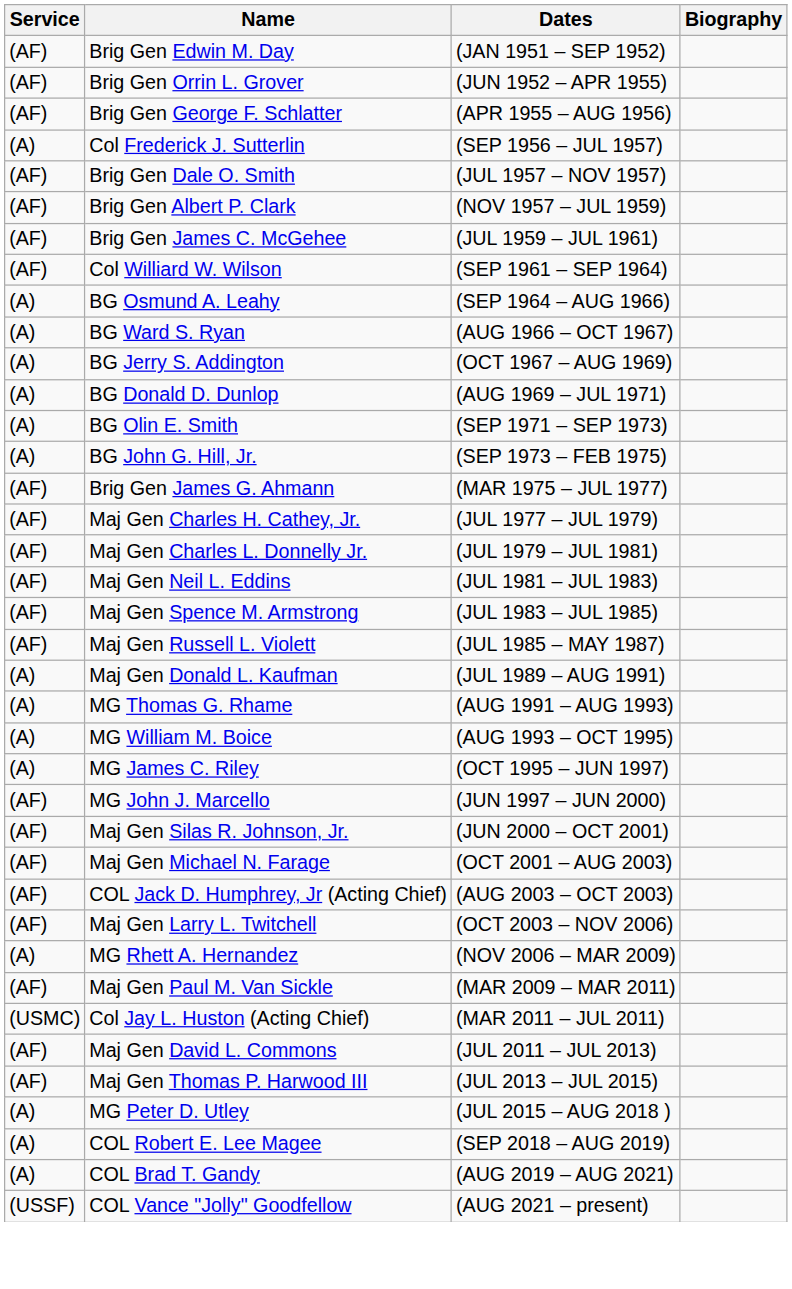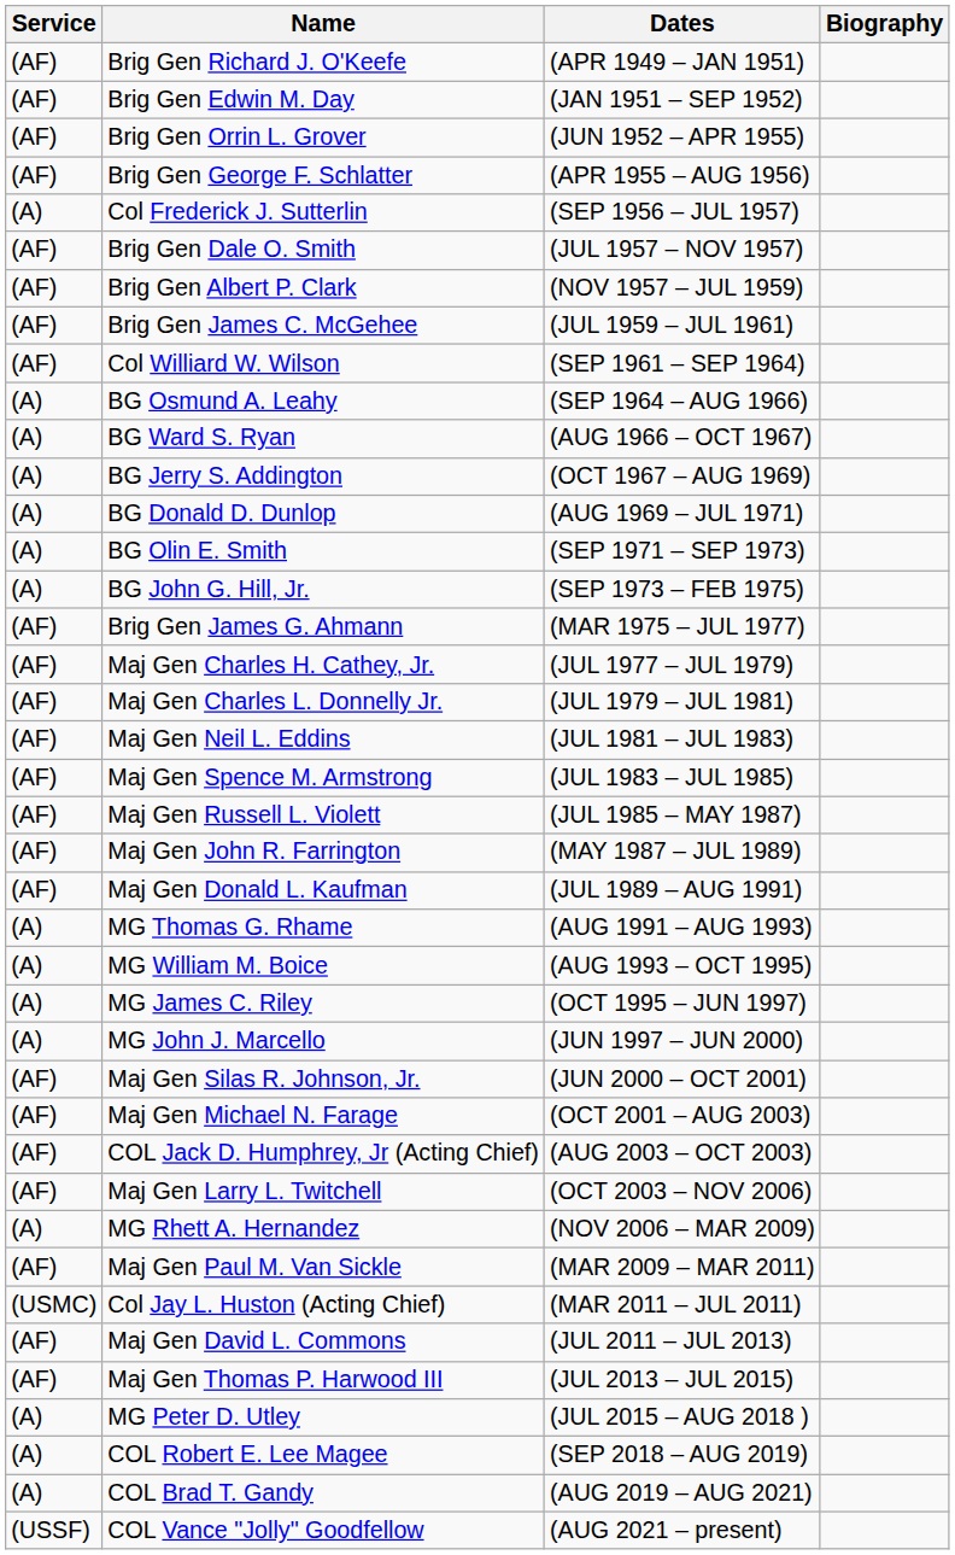 <table class="wikitable">
 <tr>
 <th>Service</th>
 <th>Name</th>
 <th>Dates</th>
 <th>Biography</th>
+</tr>
+<tr>
+<td>(AF)</td>
+<td>Brig Gen <a href='#'>Richard J. O'Keefe</a></td>
+<td>(APR 1949 – JAN 1951)</td>
+<td></td>
 </tr>
 <tr>
 <td>(AF)</td>
 <td>Brig Gen <a href='#'>Edwin M. Day</a></td>
 <td>(JAN 1951 – SEP 1952)</td>
 <td></td>
 </tr>
 <tr>
 <td>(AF)</td>
 <td>Brig Gen <a href='#'>Orrin L. Grover</a></td>
 <td>(JUN 1952 – APR 1955)</td>
 <td></td>
 </tr>
 <tr>
 <td>(AF)</td>
 <td>Brig Gen <a href='#'>George F. Schlatter</a></td>
 <td>(APR 1955 – AUG 1956)</td>
 <td></td>
 </tr>
 <tr>
 <td>(A)</td>
 <td>Col <a href='#'>Frederick J. Sutterlin</a></td>
 <td>(SEP 1956 – JUL 1957)</td>
 <td></td>
 </tr>
 <tr>
 <td>(AF)</td>
 <td>Brig Gen <a href='#'>Dale O. Smith</a></td>
 <td>(JUL 1957 – NOV 1957)</td>
 <td></td>
 </tr>
 <tr>
 <td>(AF)</td>
 <td>Brig Gen <a href='#'>Albert P. Clark</a></td>
 <td>(NOV 1957 – JUL 1959)</td>
 <td></td>
 </tr>
 <tr>
 <td>(AF)</td>
 <td>Brig Gen <a href='#'>James C. McGehee</a></td>
 <td>(JUL 1959 – JUL 1961)</td>
 <td></td>
 </tr>
 <tr>
 <td>(AF)</td>
 <td>Col <a href='#'>Williard W. Wilson</a></td>
 <td>(SEP 1961 – SEP 1964)</td>
 <td></td>
 </tr>
 <tr>
 <td>(A)</td>
 <td>BG <a href='#'>Osmund A. Leahy</a></td>
 <td>(SEP 1964 – AUG 1966)</td>
 <td></td>
 </tr>
 <tr>
 <td>(A)</td>
 <td>BG <a href='#'>Ward S. Ryan</a></td>
 <td>(AUG 1966 – OCT 1967)</td>
 <td></td>
 </tr>
 <tr>
 <td>(A)</td>
 <td>BG <a href='#'>Jerry S. Addington</a></td>
 <td>(OCT 1967 – AUG 1969)</td>
 <td></td>
 </tr>
 <tr>
 <td>(A)</td>
 <td>BG <a href='#'>Donald D. Dunlop</a></td>
 <td>(AUG 1969 – JUL 1971)</td>
 <td></td>
 </tr>
 <tr>
 <td>(A)</td>
 <td>BG <a href='#'>Olin E. Smith</a></td>
 <td>(SEP 1971 – SEP 1973)</td>
 <td></td>
 </tr>
 <tr>
 <td>(A)</td>
 <td>BG <a href='#'>John G. Hill, Jr.</a></td>
 <td>(SEP 1973 – FEB 1975)</td>
 <td></td>
 </tr>
 <tr>
 <td>(AF)</td>
 <td>Brig Gen <a href='#'>James G. Ahmann</a></td>
 <td>(MAR 1975 – JUL 1977)</td>
 <td></td>
 </tr>
 <tr>
 <td>(AF)</td>
 <td>Maj Gen <a href='#'>Charles H. Cathey, Jr.</a></td>
 <td>(JUL 1977 – JUL 1979)</td>
 <td></td>
 </tr>
 <tr>
 <td>(AF)</td>
 <td>Maj Gen <a href='#'>Charles L. Donnelly Jr.</a></td>
 <td>(JUL 1979 – JUL 1981)</td>
 <td></td>
 </tr>
 <tr>
 <td>(AF)</td>
 <td>Maj Gen <a href='#'>Neil L. Eddins</a></td>
 <td>(JUL 1981 – JUL 1983)</td>
 <td></td>
 </tr>
 <tr>
 <td>(AF)</td>
 <td>Maj Gen <a href='#'>Spence M. Armstrong</a></td>
 <td>(JUL 1983 – JUL 1985)</td>
 <td></td>
 </tr>
 <tr>
 <td>(AF)</td>
 <td>Maj Gen <a href='#'>Russell L. Violett</a></td>
 <td>(JUL 1985 – MAY 1987)</td>
 <td></td>
 </tr>
 <tr>
-<td>(A)</td>
+<td>(AF)</td>
+<td>Maj Gen <a href='#'>John R. Farrington</a></td>
+<td>(MAY 1987 – JUL 1989)</td>
+<td></td>
+</tr>
+<tr>
+<td>(AF)</td>
 <td>Maj Gen <a href='#'>Donald L. Kaufman</a></td>
 <td>(JUL 1989 – AUG 1991)</td>
 <td></td>
 </tr>
 <tr>
 <td>(A)</td>
 <td>MG <a href='#'>Thomas G. Rhame</a></td>
 <td>(AUG 1991 – AUG 1993)</td>
 <td></td>
 </tr>
 <tr>
 <td>(A)</td>
 <td>MG <a href='#'>William M. Boice</a></td>
 <td>(AUG 1993 – OCT 1995)</td>
 <td></td>
 </tr>
 <tr>
 <td>(A)</td>
 <td>MG <a href='#'>James C. Riley</a></td>
 <td>(OCT 1995 – JUN 1997)</td>
 <td></td>
 </tr>
 <tr>
-<td>(AF)</td>
+<td>(A)</td>
 <td>MG <a href='#'>John J. Marcello</a></td>
 <td>(JUN 1997 – JUN 2000)</td>
 <td></td>
 </tr>
 <tr>
 <td>(AF)</td>
 <td>Maj Gen <a href='#'>Silas R. Johnson, Jr.</a></td>
 <td>(JUN 2000 – OCT 2001)</td>
 <td></td>
 </tr>
 <tr>
 <td>(AF)</td>
 <td>Maj Gen <a href='#'>Michael N. Farage</a></td>
 <td>(OCT 2001 – AUG 2003)</td>
 <td></td>
 </tr>
 <tr>
 <td>(AF)</td>
 <td>COL <a href='#'>Jack D. Humphrey, Jr</a> (Acting Chief)</td>
 <td>(AUG 2003 – OCT 2003)</td>
 <td></td>
 </tr>
 <tr>
 <td>(AF)</td>
 <td>Maj Gen <a href='#'>Larry L. Twitchell</a></td>
 <td>(OCT 2003 – NOV 2006)</td>
 <td></td>
 </tr>
 <tr>
 <td>(A)</td>
 <td>MG <a href='#'>Rhett A. Hernandez</a></td>
 <td>(NOV 2006 – MAR 2009)</td>
 <td></td>
 </tr>
 <tr>
 <td>(AF)</td>
 <td>Maj Gen <a href='#'>Paul M. Van Sickle</a></td>
 <td>(MAR 2009 – MAR 2011)</td>
 <td></td>
 </tr>
 <tr>
 <td>(USMC)</td>
 <td>Col <a href='#'>Jay L. Huston</a> (Acting Chief)</td>
 <td>(MAR 2011 – JUL 2011)</td>
 <td></td>
 </tr>
 <tr>
 <td>(AF)</td>
 <td>Maj Gen <a href='#'>David L. Commons</a></td>
 <td>(JUL 2011 – JUL 2013)</td>
 <td></td>
 </tr>
 <tr>
 <td>(AF)</td>
 <td>Maj Gen <a href='#'>Thomas P. Harwood III</a></td>
 <td>(JUL 2013 – JUL 2015)</td>
 <td></td>
 </tr>
 <tr>
 <td>(A)</td>
 <td>MG <a href='#'>Peter D. Utley</a></td>
 <td>(JUL 2015 – AUG 2018 )</td>
 <td></td>
 </tr>
 <tr>
 <td>(A)</td>
 <td>COL <a href='#'>Robert E. Lee Magee</a></td>
 <td>(SEP 2018 – AUG 2019)</td>
 <td></td>
 </tr>
 <tr>
 <td>(A)</td>
 <td>COL <a href='#'>Brad T. Gandy</a></td>
 <td>(AUG 2019 – AUG 2021)</td>
 <td></td>
 </tr>
 <tr>
 <td>(USSF)</td>
 <td>COL <a href='#'>Vance "Jolly" Goodfellow</a></td>
 <td>(AUG 2021 – present)</td>
 <td></td>
 </tr>
 </table>
